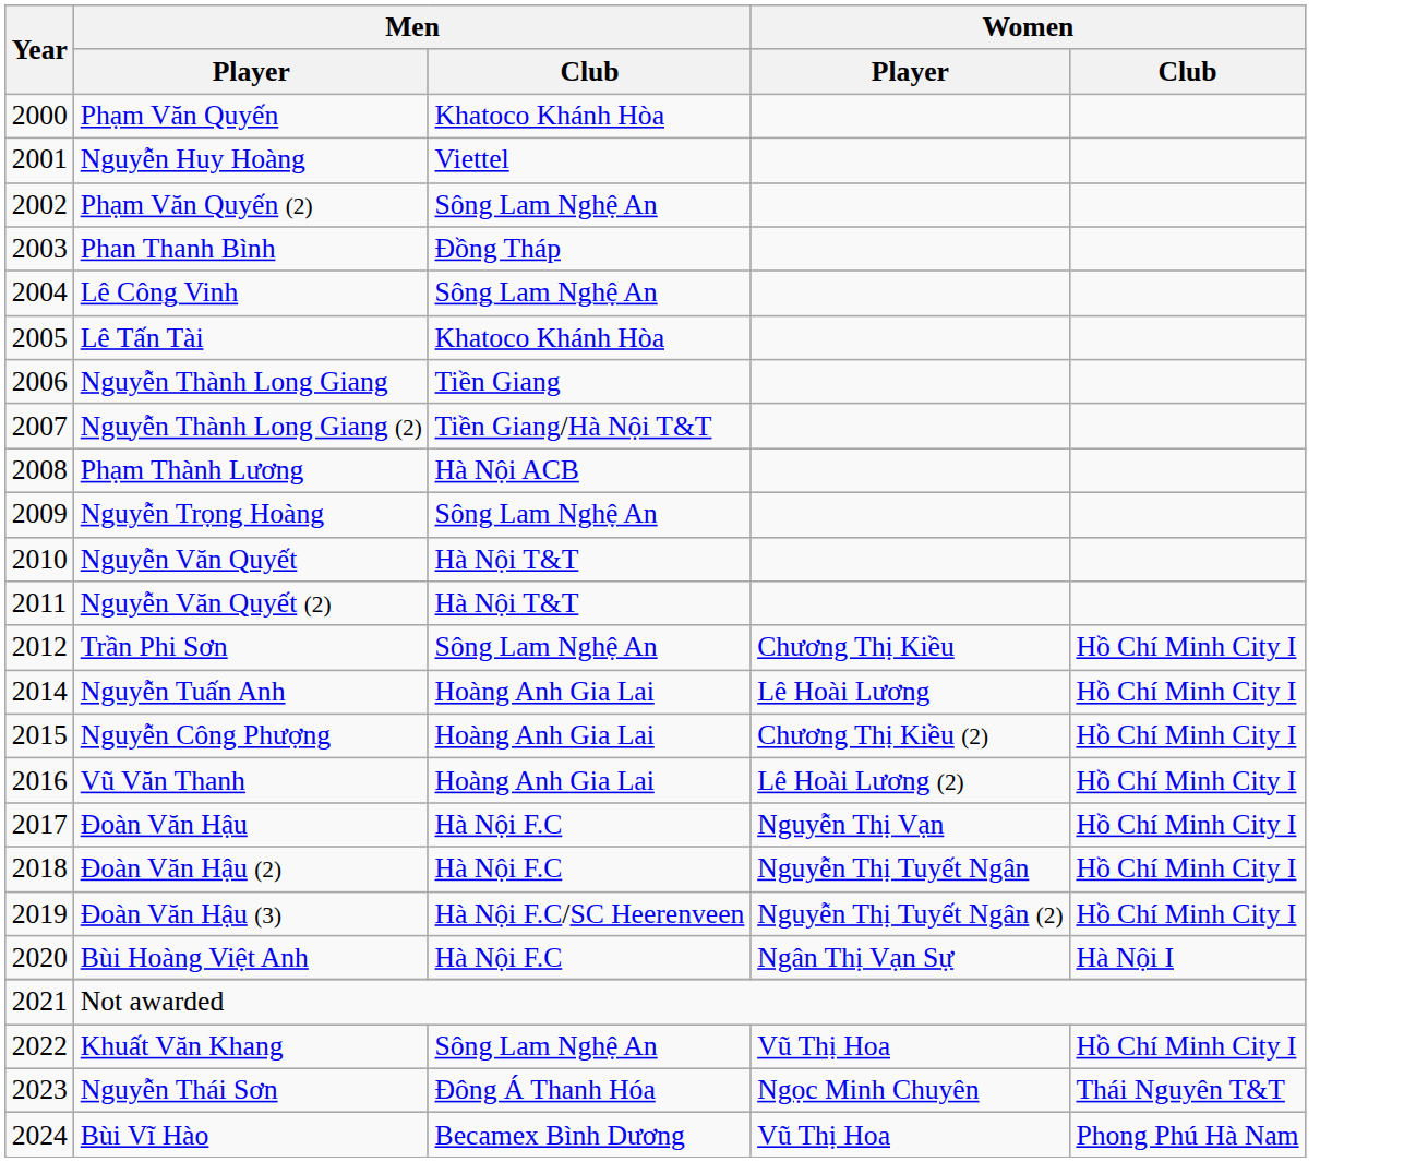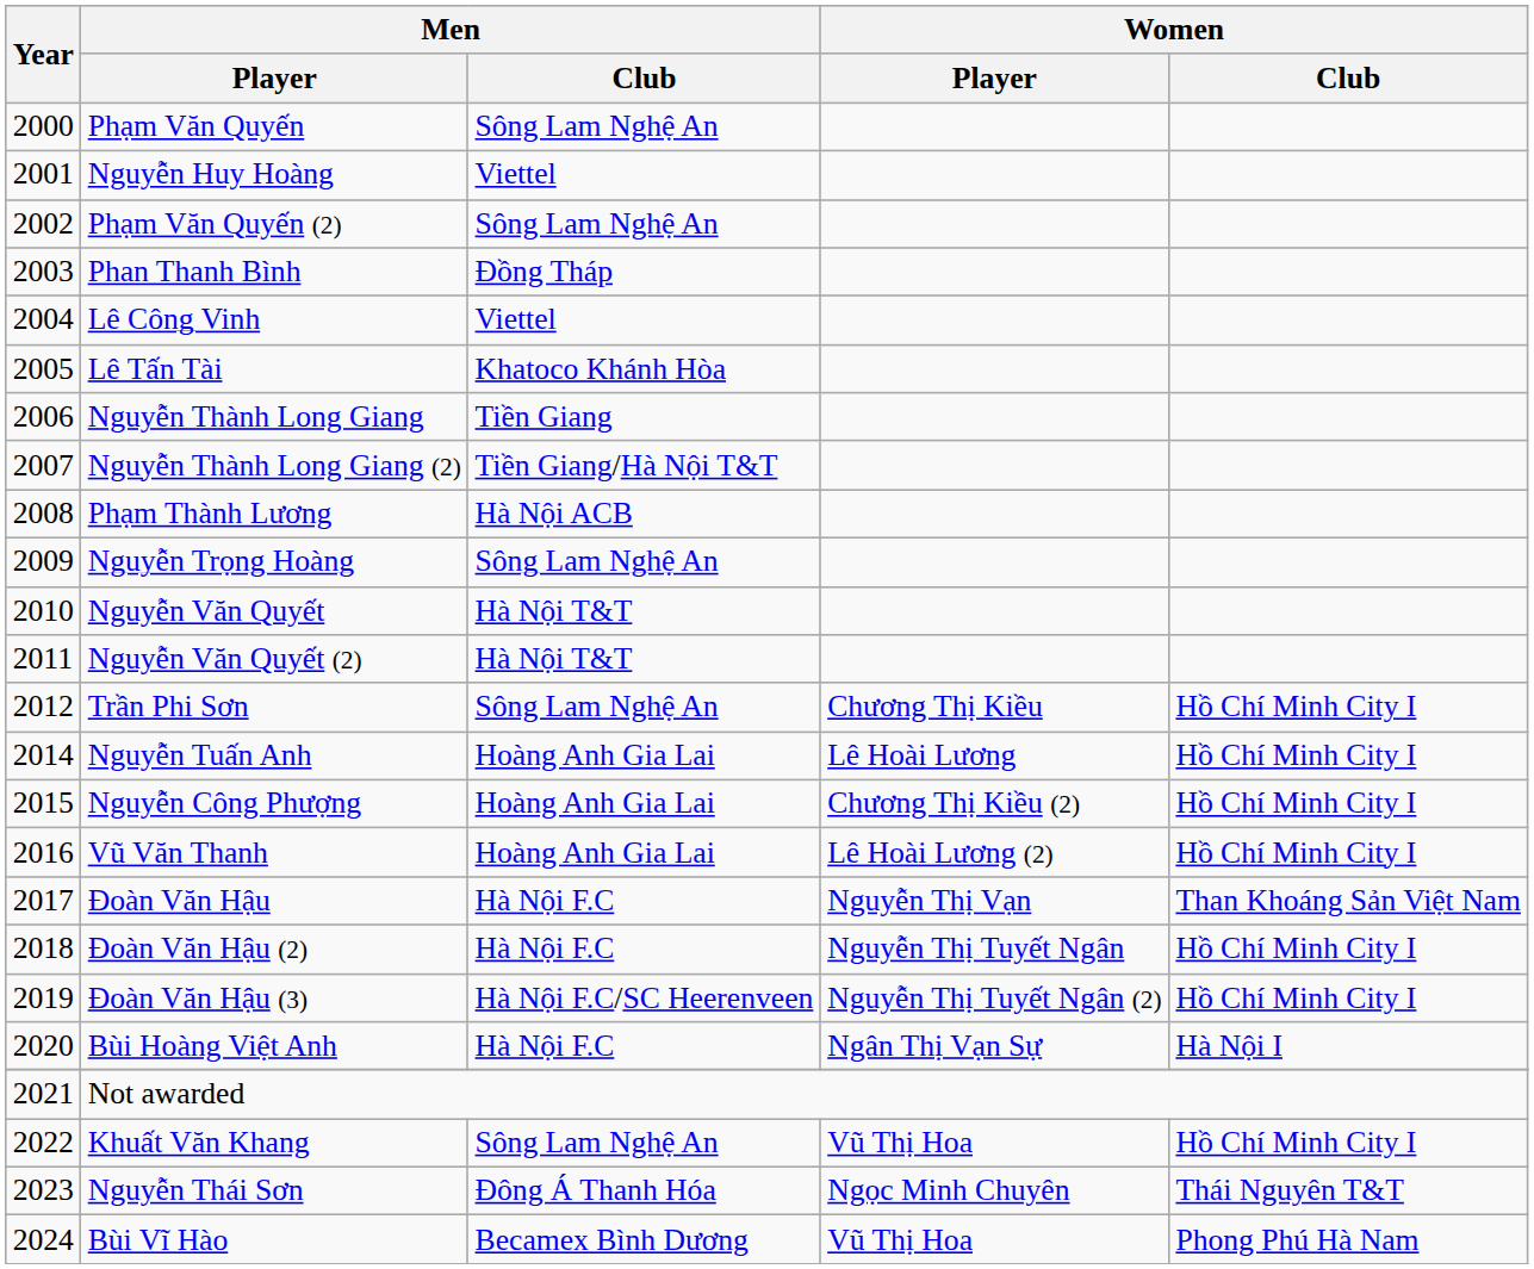 <table class="wikitable">
 <tr>
 <th rowspan="2">Year</th>
 <th colspan="2">Men</th>
 <th colspan="2">Women</th>
 </tr>
 <tr>
 <th>Player</th>
 <th>Club</th>
 <th>Player</th>
 <th>Club</th>
 </tr>
 <tr>
 <td>2000</td>
 <td><a href='#'>Phạm Văn Quyến</a></td>
-<td><a href='#'>Khatoco Khánh Hòa</a></td>
+<td><a href='#'>Sông Lam Nghệ An</a></td>
 <td></td>
 <td></td>
 </tr>
 <tr>
 <td>2001</td>
 <td><a href='#'>Nguyễn Huy Hoàng</a></td>
 <td><a href='#'>Viettel</a></td>
 <td></td>
 <td></td>
 </tr>
 <tr>
 <td>2002</td>
 <td><a href='#'>Phạm Văn Quyến</a> <small>(2)</small></td>
 <td><a href='#'>Sông Lam Nghệ An</a></td>
 <td></td>
 <td></td>
 </tr>
 <tr>
 <td>2003</td>
 <td><a href='#'>Phan Thanh Bình</a></td>
 <td><a href='#'>Đồng Tháp</a></td>
 <td></td>
 <td></td>
 </tr>
 <tr>
 <td>2004</td>
 <td><a href='#'>Lê Công Vinh</a></td>
-<td><a href='#'>Sông Lam Nghệ An</a></td>
+<td><a href='#'>Viettel</a></td>
 <td></td>
 <td></td>
 </tr>
 <tr>
 <td>2005</td>
 <td><a href='#'>Lê Tấn Tài</a></td>
 <td><a href='#'>Khatoco Khánh Hòa</a></td>
 <td></td>
 <td></td>
 </tr>
 <tr>
 <td>2006</td>
 <td><a href='#'>Nguyễn Thành Long Giang</a></td>
 <td><a href='#'>Tiền Giang</a></td>
 <td></td>
 <td></td>
 </tr>
 <tr>
 <td>2007</td>
 <td><a href='#'>Nguyễn Thành Long Giang</a> <small>(2)</small></td>
 <td><a href='#'>Tiền Giang</a>/<a href='#'>Hà Nội T&T</a></td>
 <td></td>
 <td></td>
 </tr>
 <tr>
 <td>2008</td>
 <td><a href='#'>Phạm Thành Lương</a></td>
 <td><a href='#'>Hà Nội ACB</a></td>
 <td></td>
 <td></td>
 </tr>
 <tr>
 <td>2009</td>
 <td><a href='#'>Nguyễn Trọng Hoàng</a></td>
 <td><a href='#'>Sông Lam Nghệ An</a></td>
 <td></td>
 <td></td>
 </tr>
 <tr>
 <td>2010</td>
 <td><a href='#'>Nguyễn Văn Quyết</a></td>
 <td><a href='#'>Hà Nội T&T</a></td>
 <td></td>
 <td></td>
 </tr>
 <tr>
 <td>2011</td>
 <td><a href='#'>Nguyễn Văn Quyết</a> <small>(2)</small></td>
 <td><a href='#'>Hà Nội T&T</a></td>
 <td></td>
 <td></td>
 </tr>
 <tr>
 <td>2012</td>
 <td><a href='#'>Trần Phi Sơn</a></td>
 <td><a href='#'>Sông Lam Nghệ An</a></td>
 <td><a href='#'>Chương Thị Kiều</a></td>
 <td><a href='#'>Hồ Chí Minh City I</a></td>
 </tr>
 <tr>
 <td>2014</td>
 <td><a href='#'>Nguyễn Tuấn Anh</a></td>
 <td><a href='#'>Hoàng Anh Gia Lai</a></td>
 <td><a href='#'>Lê Hoài Lương</a></td>
 <td><a href='#'>Hồ Chí Minh City I</a></td>
 </tr>
 <tr>
 <td>2015</td>
 <td><a href='#'>Nguyễn Công Phượng</a></td>
 <td><a href='#'>Hoàng Anh Gia Lai</a></td>
 <td><a href='#'>Chương Thị Kiều</a> <small>(2)</small></td>
 <td><a href='#'>Hồ Chí Minh City I</a></td>
 </tr>
 <tr>
 <td>2016</td>
 <td><a href='#'>Vũ Văn Thanh</a></td>
 <td><a href='#'>Hoàng Anh Gia Lai</a></td>
 <td><a href='#'>Lê Hoài Lương</a> <small>(2)</small></td>
 <td><a href='#'>Hồ Chí Minh City I</a></td>
 </tr>
 <tr>
 <td>2017</td>
 <td><a href='#'>Đoàn Văn Hậu</a></td>
 <td><a href='#'>Hà Nội F.C</a></td>
 <td><a href='#'>Nguyễn Thị Vạn</a></td>
-<td><a href='#'>Hồ Chí Minh City I</a></td>
+<td><a href='#'>Than Khoáng Sản Việt Nam</a></td>
 </tr>
 <tr>
 <td>2018</td>
 <td><a href='#'>Đoàn Văn Hậu</a> <small>(2)</small></td>
 <td><a href='#'>Hà Nội F.C</a></td>
 <td><a href='#'>Nguyễn Thị Tuyết Ngân</a></td>
 <td><a href='#'>Hồ Chí Minh City I</a></td>
 </tr>
 <tr>
 <td>2019</td>
 <td><a href='#'>Đoàn Văn Hậu</a> <small>(3)</small></td>
 <td><a href='#'>Hà Nội F.C</a>/<a href='#'>SC Heerenveen</a></td>
 <td><a href='#'>Nguyễn Thị Tuyết Ngân</a> <small>(2)</small></td>
 <td><a href='#'>Hồ Chí Minh City I</a></td>
 </tr>
 <tr>
 <td>2020</td>
 <td><a href='#'>Bùi Hoàng Việt Anh</a></td>
 <td><a href='#'>Hà Nội F.C</a></td>
 <td><a href='#'>Ngân Thị Vạn Sự</a></td>
 <td><a href='#'>Hà Nội I</a></td>
 </tr>
 <tr>
 </tr>
 <tr>
 <td>2021</td>
 <td colspan="4">Not awarded</td>
 </tr>
 <tr>
 <td>2022</td>
 <td><a href='#'>Khuất Văn Khang</a></td>
 <td><a href='#'>Sông Lam Nghệ An</a></td>
 <td><a href='#'>Vũ Thị Hoa</a></td>
 <td><a href='#'>Hồ Chí Minh City I</a></td>
 </tr>
 <tr>
 <td>2023</td>
 <td><a href='#'>Nguyễn Thái Sơn</a></td>
 <td><a href='#'>Đông Á Thanh Hóa</a></td>
 <td><a href='#'>Ngọc Minh Chuyên</a></td>
 <td><a href='#'>Thái Nguyên T&T</a></td>
 </tr>
 <tr>
 <td>2024</td>
 <td><a href='#'>Bùi Vĩ Hào</a></td>
 <td><a href='#'>Becamex Bình Dương</a></td>
 <td><a href='#'>Vũ Thị Hoa</a></td>
 <td><a href='#'>Phong Phú Hà Nam</a></td>
 </tr>
 </table>
